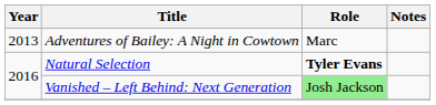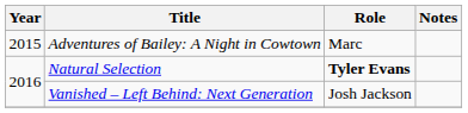 <table class="wikitable">
 <tr>
 <th>Year</th>
 <th>Title</th>
 <th>Role</th>
 <th>Notes</th>
 </tr>
 <tr>
-<td>2013</td>
+<td>2015</td>
 <td><em>Adventures of Bailey: A Night in Cowtown</em></td>
 <td>Marc</td>
 <td></td>
 </tr>
 <tr>
 <td rowspan="2">2016</td>
 <td><em><a href='#'>Natural Selection</a></em></td>
 <td><strong>Tyler Evans</strong></td>
 <td></td>
 </tr>
 <tr>
 <td><em><a href='#'>Vanished – Left Behind: Next Generation</a></em></td>
-<td style="background: lightgreen;">Josh Jackson</td>
+<td>Josh Jackson</td>
 <td></td>
 </tr>
 <tr>
 </tr>
 </table>
